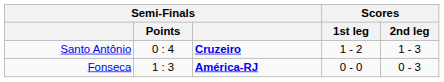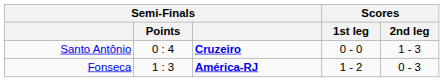 <table class="wikitable" style="text-align:center;">
 <tr>
 <th colspan=3>Semi-Finals</th>
 <th colspan=3>Scores</th>
 </tr>
 <tr>
 <th width="175"></th>
 <th width="75">Points</th>
 <th width="175"></th>
 <th width="75">1st leg</th>
 <th width="75">2nd leg</th>
 </tr>
 <tr>
 <td align=right><a href='#'>Santo Antônio</a></td>
 <td>0 : 4</td>
 <td align=left><strong><a href='#'>Cruzeiro</a></strong></td>
-<td>1 - 2</td>
+<td>0 - 0</td>
 <td>1 - 3</td>
 </tr>
 <tr>
 <td align=right><a href='#'>Fonseca</a></td>
 <td>1 : 3</td>
 <td align=left><strong><a href='#'>América-RJ</a></strong></td>
-<td>0 - 0</td>
+<td>1 - 2</td>
 <td>0 - 3</td>
 </tr>
 </table>
